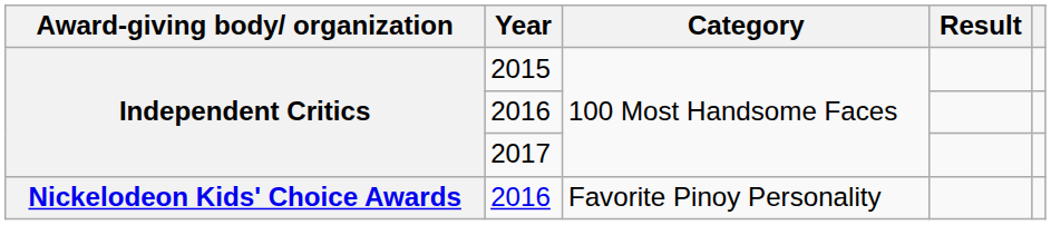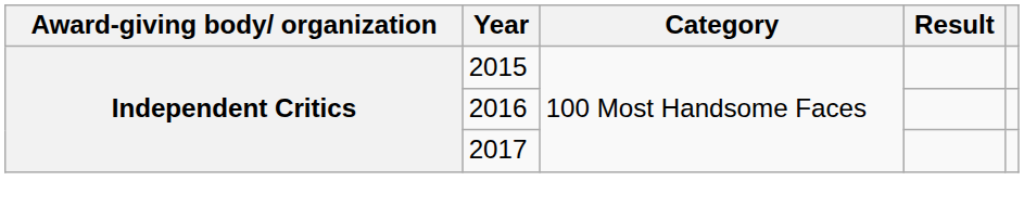 <table class="wikitable sortable plainrowheaders" style="width:70%;">
 <tr>
 <th scope="col">Award-giving body/ organization</th>
 <th scope="col">Year</th>
 <th scope="col">Category</th>
 <th scope="col">Result</th>
 <th scope="col" class="unsortable"></th>
 </tr>
 <tr>
 <th scope="row" rowspan="3">Independent Critics</th>
 <td rowspan="1">2015</td>
 <td rowspan="3">100 Most Handsome Faces</td>
 <td></td>
 <td></td>
 </tr>
 <tr>
 <td rowspan="1">2016</td>
 <td></td>
 <td></td>
 </tr>
 <tr>
 <td rowspan="1">2017</td>
 <td></td>
 <td></td>
 </tr>
-<tr>
-<th scope="row" rowspan=1><a href='#'>Nickelodeon Kids' Choice Awards</a></th>
-<td rowspan="1"><a href='#'>2016</a></td>
-<td rowspan="1">Favorite Pinoy Personality</td>
-<td></td>
-<td rowspan="1"></td>
-</tr>
 </table>
